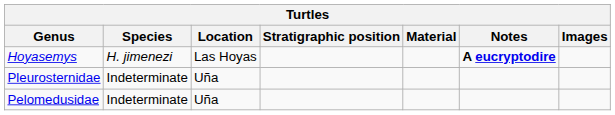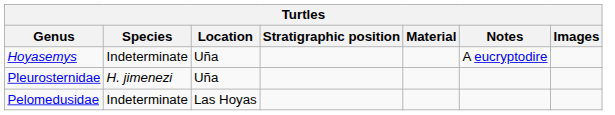 <table class="wikitable" align="center">
 <tr>
 <th colspan="7" align="center">Turtles</th>
 </tr>
 <tr>
 <th>Genus</th>
 <th>Species</th>
 <th>Location</th>
 <th>Stratigraphic position</th>
 <th>Material</th>
 <th>Notes</th>
 <th>Images</th>
 </tr>
 <tr>
 <td><em><a href='#'>Hoyasemys</a></em></td>
-<td><em>H. jimenezi</em></td>
-<td>Las Hoyas</td>
+<td>Indeterminate</td>
+<td>Uña</td>
 <td></td>
 <td></td>
-<td align=center><strong>A <a href='#'>eucryptodire</a></strong></td>
+<td align=center>A <a href='#'>eucryptodire</a></td>
 <td></td>
 </tr>
 <tr>
 <td><a href='#'>Pleurosternidae</a></td>
-<td>Indeterminate</td>
+<td><em>H. jimenezi</em></td>
 <td>Uña</td>
 <td></td>
 <td></td>
 <td></td>
 <td></td>
 </tr>
 <tr>
 <td><a href='#'>Pelomedusidae</a></td>
 <td>Indeterminate</td>
-<td>Uña</td>
+<td>Las Hoyas</td>
 <td></td>
 <td></td>
 <td></td>
 <td></td>
 </tr>
 </table>
